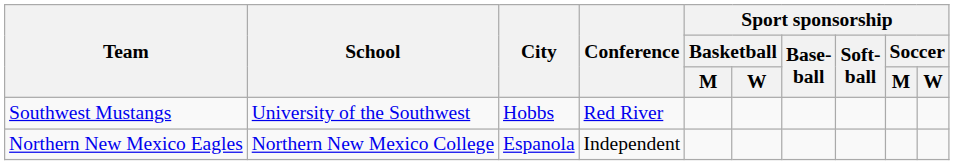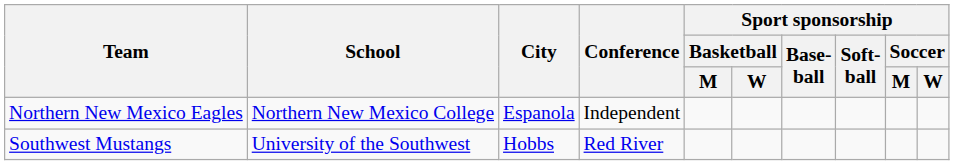 <table class="sortable wikitable">
 <tr>
 <th rowspan=3>Team</th>
 <th rowspan=3>School</th>
 <th rowspan=3>City</th>
 <th rowspan=3>Conference</th>
 <th colspan=6>Sport sponsorship</th>
 </tr>
 <tr>
 <th colspan=2>Basketball</th>
 <th rowspan=2>Base-<br>ball</th>
 <th rowspan=2>Soft-<br>ball</th>
 <th colspan=2>Soccer</th>
 </tr>
 <tr>
 <th>M</th>
 <th>W</th>
 <th>M</th>
 <th>W</th>
 </tr>
 <tr>
+<td><a href='#'>Northern New Mexico Eagles</a></td>
+<td><a href='#'>Northern New Mexico College</a></td>
+<td><a href='#'>Espanola</a></td>
+<td>Independent</td>
+<td></td>
+<td></td>
+<td></td>
+<td></td>
+<td></td>
+<td></td>
+</tr>
+<tr>
 <td><a href='#'>Southwest Mustangs</a></td>
 <td><a href='#'>University of the Southwest</a></td>
 <td><a href='#'>Hobbs</a></td>
 <td><a href='#'>Red River</a></td>
 <td></td>
 <td></td>
 <td></td>
 <td></td>
 <td></td>
 <td></td>
 </tr>
-<tr>
-<td><a href='#'>Northern New Mexico Eagles</a></td>
-<td><a href='#'>Northern New Mexico College</a></td>
-<td><a href='#'>Espanola</a></td>
-<td>Independent</td>
-<td></td>
-<td></td>
-<td></td>
-<td></td>
-<td></td>
-<td></td>
-</tr>
 </table>
